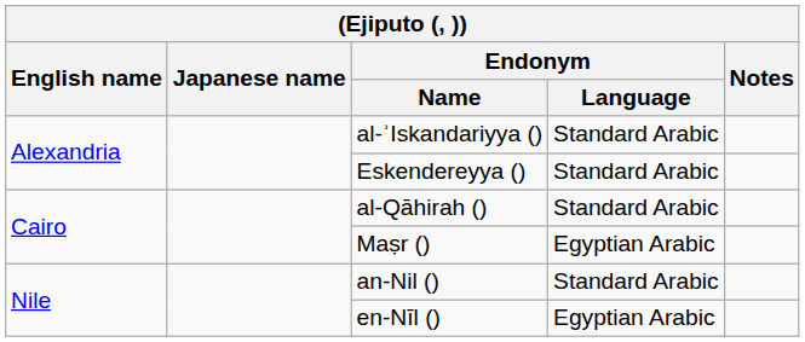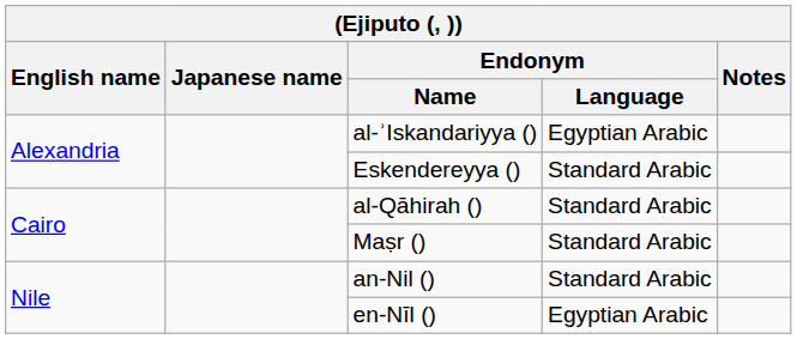 <table class="wikitable sortable">
 <tr>
 <th colspan="5"> (Ejiputo (, ))</th>
 </tr>
 <tr>
 <th rowspan="2">English name</th>
 <th rowspan="2">Japanese name</th>
 <th colspan="2">Endonym</th>
 <th rowspan="2">Notes</th>
 </tr>
 <tr>
 <th>Name</th>
 <th>Language</th>
 </tr>
 <tr>
 <td rowspan="2"><a href='#'>Alexandria</a></td>
 <td rowspan="2"></td>
 <td>al-ʾIskandariyya ()</td>
-<td>Standard Arabic</td>
+<td>Egyptian Arabic</td>
 <td></td>
 </tr>
 <tr>
 <td>Eskendereyya ()</td>
 <td>Standard Arabic</td>
 <td></td>
 </tr>
 <tr>
 <td rowspan="2"><a href='#'>Cairo</a></td>
 <td rowspan="2"></td>
 <td>al-Qāhirah ()</td>
 <td>Standard Arabic</td>
 <td></td>
 </tr>
 <tr>
 <td>Maṣr ()</td>
-<td>Egyptian Arabic</td>
+<td>Standard Arabic</td>
 <td></td>
 </tr>
 <tr>
 <td rowspan="2"><a href='#'>Nile</a></td>
 <td rowspan="2"></td>
 <td>an-Nil ()</td>
 <td>Standard Arabic</td>
 <td></td>
 </tr>
 <tr>
 <td>en-Nīl ()</td>
 <td>Egyptian Arabic</td>
 <td></td>
 </tr>
 </table>
